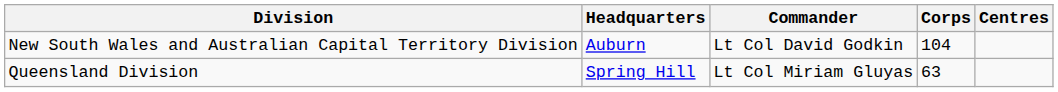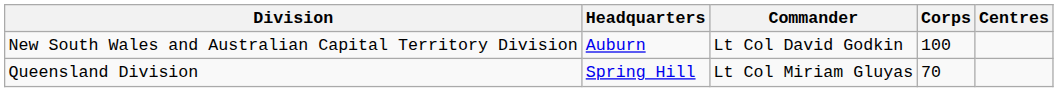 <table class="wikitable" border="1">
 <tr>
 <th>Division</th>
 <th>Headquarters</th>
 <th>Commander</th>
 <th>Corps</th>
 <th>Centres</th>
 </tr>
 <tr>
 <td>New South Wales and Australian Capital Territory Division</td>
 <td><a href='#'>Auburn</a></td>
 <td>Lt Col David Godkin</td>
-<td>104</td>
+<td>100</td>
 <td></td>
 </tr>
 <tr>
 <td>Queensland Division</td>
 <td><a href='#'>Spring Hill</a></td>
 <td>Lt Col Miriam Gluyas</td>
-<td>63</td>
+<td>70</td>
 <td></td>
 </tr>
 </table>
